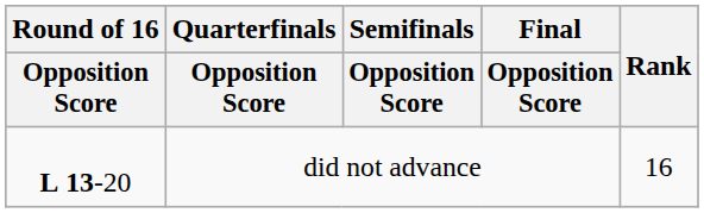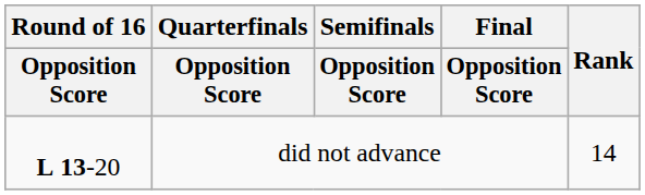 <table class=wikitable style="font-size:90%">
 <tr>
 <th>Round of 16</th>
 <th>Quarterfinals</th>
 <th>Semifinals</th>
 <th>Final</th>
 <th rowspan=2>Rank</th>
 </tr>
 <tr style="font-size:95%">
 <th>Opposition<br>Score</th>
 <th>Opposition<br>Score</th>
 <th>Opposition<br>Score</th>
 <th>Opposition<br>Score</th>
 </tr>
 <tr align=center>
 <td><br><strong>L</strong>  <strong>13</strong>-20</td>
 <td colspan=3>did not advance</td>
-<td>16</td>
+<td>14</td>
 </tr>
 </table>
